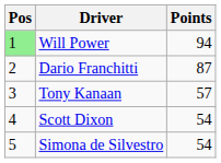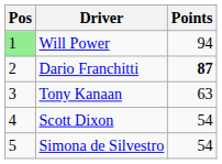 <table class="wikitable" style="font-size: 95%;">
 <tr>
 <th>Pos</th>
 <th>Driver</th>
 <th>Points</th>
 </tr>
 <tr>
 <td style="background: lightgreen;">1</td>
 <td> <a href='#'>Will Power</a></td>
 <td align="right">94</td>
 </tr>
 <tr>
 <td>2</td>
 <td> <a href='#'>Dario Franchitti</a></td>
-<td align="right">87</td>
+<td align="right"><strong>87</strong></td>
 </tr>
 <tr>
 <td>3</td>
 <td> <a href='#'>Tony Kanaan</a></td>
-<td align="right">57</td>
+<td align="right">63</td>
 </tr>
 <tr>
 <td>4</td>
 <td> <a href='#'>Scott Dixon</a></td>
 <td align="right">54</td>
 </tr>
 <tr>
 <td>5</td>
 <td> <a href='#'>Simona de Silvestro</a></td>
 <td align="right">54</td>
 </tr>
 </table>
